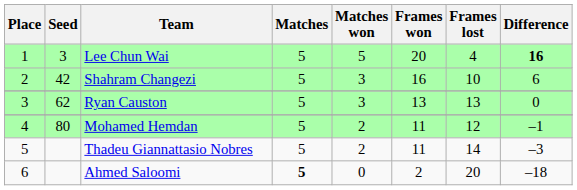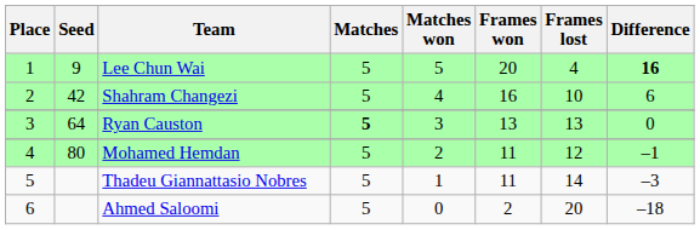 <table class="wikitable" style="text-align: center;">
 <tr>
 <th width=20>Place</th>
 <th width=20>Seed</th>
 <th width=200>Team</th>
 <th width=20>Matches</th>
 <th width=20>Matches won</th>
 <th width=20>Frames won</th>
 <th width=20>Frames lost</th>
 <th width=20>Difference</th>
 </tr>
 <tr style="background:#aaffaa;">
 <td>1</td>
-<td>3</td>
+<td>9</td>
 <td style="text-align:left;"> <a href='#'>Lee Chun Wai</a></td>
 <td>5</td>
 <td>5</td>
 <td>20</td>
 <td>4</td>
 <td><strong>16</strong></td>
 </tr>
 <tr style="background:#aaffaa;">
 <td>2</td>
 <td>42</td>
 <td style="text-align:left;"> <a href='#'>Shahram Changezi</a></td>
 <td>5</td>
-<td>3</td>
+<td>4</td>
 <td>16</td>
 <td>10</td>
 <td>6</td>
 </tr>
 <tr>
 </tr>
 <tr style="background:#aaffaa;">
 <td>3</td>
-<td>62</td>
+<td>64</td>
 <td style="text-align:left;"> <a href='#'>Ryan Causton</a></td>
-<td>5</td>
+<td><strong>5</strong></td>
 <td>3</td>
 <td>13</td>
 <td>13</td>
 <td>0</td>
 </tr>
 <tr>
 </tr>
 <tr style="background:#aaffaa;">
 <td>4</td>
 <td>80</td>
 <td style="text-align:left;"> <a href='#'>Mohamed Hemdan</a></td>
 <td>5</td>
 <td>2</td>
 <td>11</td>
 <td>12</td>
 <td>–1</td>
 </tr>
 <tr>
 <td>5</td>
 <td></td>
 <td style="text-align:left;"> <a href='#'>Thadeu Giannattasio Nobres</a></td>
 <td>5</td>
-<td>2</td>
+<td>1</td>
 <td>11</td>
 <td>14</td>
 <td>–3</td>
 </tr>
 <tr>
 <td>6</td>
 <td></td>
 <td style="text-align:left;"> <a href='#'>Ahmed Saloomi</a></td>
-<td><strong>5</strong></td>
+<td>5</td>
 <td>0</td>
 <td>2</td>
 <td>20</td>
 <td>–18</td>
 </tr>
 </table>
